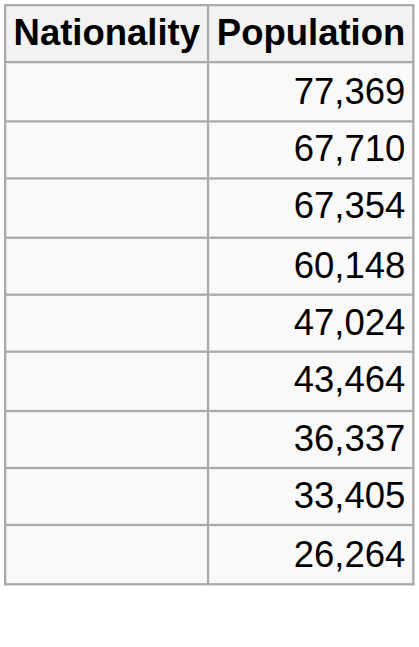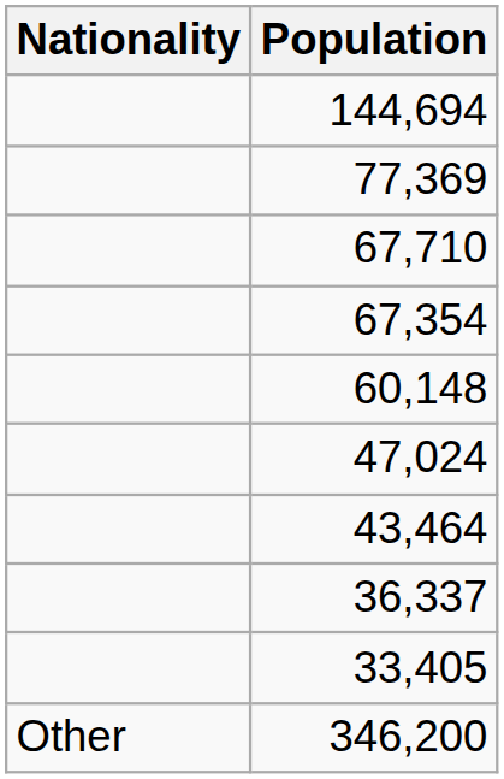 <table class="wikitable floatright">
 <tr>
 <th>Nationality</th>
 <th>Population</th>
+</tr>
+<tr>
+<td></td>
+<td align = "right">144,694</td>
 </tr>
 <tr>
 <td></td>
 <td align = "right">77,369</td>
 </tr>
 <tr>
 <td></td>
 <td align="right">67,710</td>
 </tr>
 <tr>
 <td></td>
 <td align = "right">67,354</td>
 </tr>
 <tr>
 <td></td>
 <td align="right">60,148</td>
 </tr>
 <tr>
 <td></td>
 <td align="right">47,024</td>
 </tr>
 <tr>
 <td></td>
 <td align = "right">43,464</td>
 </tr>
 <tr>
 <td></td>
 <td align="right">36,337</td>
 </tr>
 <tr>
 <td></td>
 <td align="right">33,405</td>
 </tr>
 <tr>
-<td></td>
-<td align = right>26,264</td>
+<td>Other</td>
+<td align = right>346,200</td>
 </tr>
 </table>
